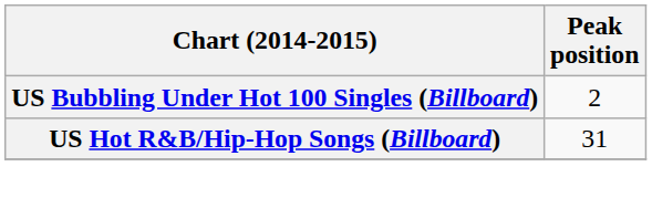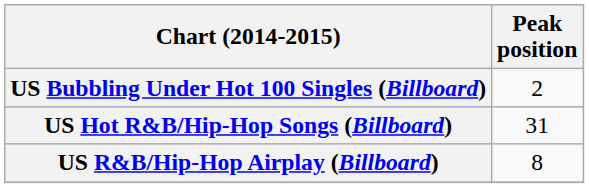 <table class="wikitable sortable plainrowheaders" style="text-align:center">
 <tr>
 <th>Chart (2014-2015)</th>
 <th>Peak<br>position</th>
 </tr>
 <tr>
 <th scope="row">US <a href='#'>Bubbling Under Hot 100 Singles</a> (<em><a href='#'>Billboard</a></em>)</th>
 <td>2</td>
 </tr>
 <tr>
 <th scope="row">US <a href='#'>Hot R&B/Hip-Hop Songs</a> (<em><a href='#'>Billboard</a></em>)</th>
 <td>31</td>
 </tr>
 <tr>
+<th scope="row">US <a href='#'>R&B/Hip-Hop Airplay</a> (<em><a href='#'>Billboard</a></em>)</th>
+<td>8</td>
+</tr>
+<tr>
 </tr>
 </table>
